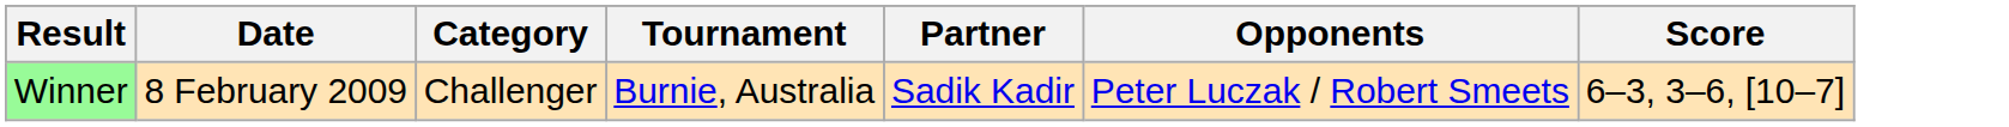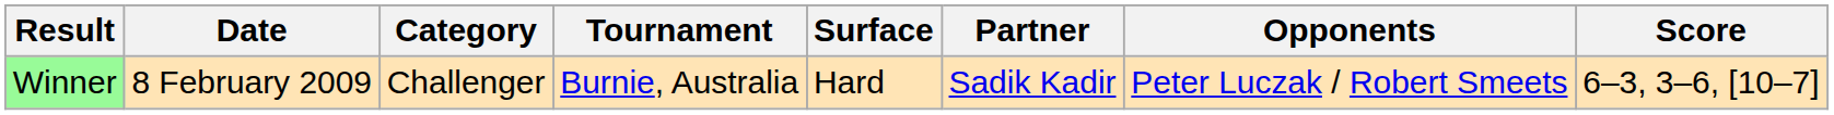 <table class=wikitable>
 <tr>
 <th>Result</th>
 <th>Date</th>
 <th>Category</th>
 <th>Tournament</th>
+<th>Surface</th>
 <th>Partner</th>
 <th>Opponents</th>
 <th>Score</th>
 </tr>
 <tr bgcolor=moccasin>
 <td style="background:#98FB98">Winner</td>
 <td>8 February 2009</td>
 <td>Challenger</td>
 <td><a href='#'>Burnie</a>, Australia</td>
+<td>Hard</td>
 <td> <a href='#'>Sadik Kadir</a></td>
 <td> <a href='#'>Peter Luczak</a> /  <a href='#'>Robert Smeets</a></td>
 <td>6–3, 3–6, [10–7]</td>
 </tr>
 </table>
